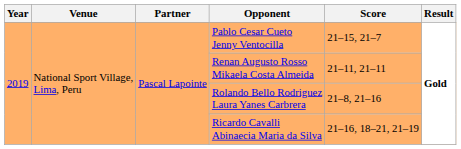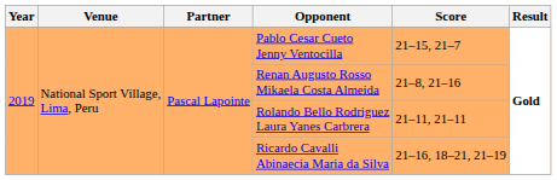 <table class="sortable wikitable" style="font-size: 90%;">
 <tr>
 <th>Year</th>
 <th>Venue</th>
 <th>Partner</th>
 <th>Opponent</th>
 <th>Score</th>
 <th>Result</th>
 </tr>
 <tr style="background:#FFB069">
 <td rowspan="4" align="center"><a href='#'>2019</a></td>
 <td rowspan="4" align="left">National Sport Village,<br><a href='#'>Lima</a>, Peru</td>
 <td rowspan="4" align="left"> <a href='#'>Pascal Lapointe</a></td>
 <td> <a href='#'>Pablo Cesar Cueto</a><br> <a href='#'>Jenny Ventocilla</a></td>
 <td>21–15, 21–7</td>
 <td rowspan="4" style="text-align:left; background:white"> <strong>Gold</strong></td>
 </tr>
 <tr style="background:#FFB069">
 <td> <a href='#'>Renan Augusto Rosso</a><br> <a href='#'>Mikaela Costa Almeida</a></td>
-<td>21–11, 21–11</td>
+<td>21–8, 21–16</td>
 </tr>
 <tr style="background:#FFB069">
 <td> <a href='#'>Rolando Bello Rodriguez</a><br> <a href='#'>Laura Yanes Carbrera</a></td>
-<td>21–8, 21–16</td>
+<td>21–11, 21–11</td>
 </tr>
 <tr style="background:#FFB069">
 <td> <a href='#'>Ricardo Cavalli</a><br> <a href='#'>Abinaecia Maria da Silva</a></td>
 <td>21–16, 18–21, 21–19</td>
 </tr>
 </table>
